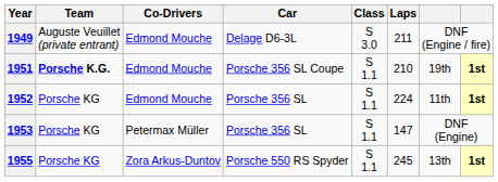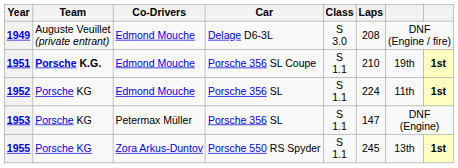 <table class="wikitable" style="text-align:center; font-size:90%">
 <tr>
 <th>Year</th>
 <th>Team</th>
 <th>Co-Drivers</th>
 <th>Car</th>
 <th>Class</th>
 <th>Laps</th>
 <th></th>
 <th></th>
 </tr>
 <tr>
 <th><a href='#'>1949</a></th>
 <td align=left> Auguste Veuillet<br><em>(private entrant)</em></td>
 <td align=left> <a href='#'>Edmond Mouche</a></td>
 <td align=left><a href='#'>Delage</a> D6-3L</td>
 <td>S<br>3.0</td>
-<td>211</td>
+<td>208</td>
 <td colspan=2>DNF<br>(Engine / fire)</td>
 </tr>
 <tr>
 <th><a href='#'>1951</a></th>
 <td align=left><strong> <a href='#'>Porsche</a> K.G.</strong></td>
 <td align=left> <a href='#'>Edmond Mouche</a></td>
 <td align=left><a href='#'>Porsche 356</a> SL Coupe</td>
 <td>S<br>1.1</td>
 <td>210</td>
 <td>19th</td>
 <td style="background:#ffffbf;"><strong>1st</strong></td>
 </tr>
 <tr>
 <th><a href='#'>1952</a></th>
 <td align=left> <a href='#'>Porsche</a> KG</td>
 <td align=left> <a href='#'>Edmond Mouche</a></td>
 <td align=left><a href='#'>Porsche 356</a> SL</td>
 <td>S<br>1.1</td>
 <td>224</td>
 <td>11th</td>
 <td style="background:#ffffbf;"><strong>1st</strong></td>
 </tr>
 <tr>
 <th><a href='#'>1953</a></th>
 <td align=left> <a href='#'>Porsche</a> KG</td>
 <td align=left> Petermax Müller</td>
 <td align=left><a href='#'>Porsche 356</a> SL</td>
 <td>S<br>1.1</td>
 <td>147</td>
 <td colspan=2>DNF<br>(Engine)</td>
 </tr>
 <tr>
 <th><a href='#'>1955</a></th>
 <td align=left> <a href='#'>Porsche KG</a></td>
 <td align=left> <a href='#'>Zora Arkus-Duntov</a></td>
 <td align=left><a href='#'>Porsche 550</a> RS Spyder</td>
 <td>S<br>1.1</td>
 <td>245</td>
 <td>13th</td>
 <td style="background:#ffffbf;"><strong>1st</strong></td>
 </tr>
 </table>
